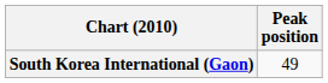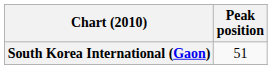 <table class="wikitable plainrowheaders" style="text-align:center">
 <tr>
 <th>Chart (2010)</th>
 <th>Peak<br>position</th>
 </tr>
 <tr>
 <th scope="row">South Korea International (<a href='#'>Gaon</a>)</th>
-<td>49</td>
+<td>51</td>
 </tr>
 </table>
